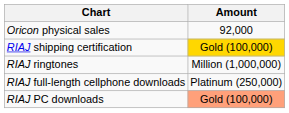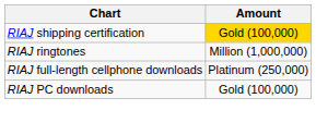 <table class="wikitable">
 <tr>
 <th>Chart</th>
 <th>Amount</th>
-</tr>
-<tr>
-<td><em>Oricon</em> physical sales</td>
-<td align="center">92,000</td>
 </tr>
 <tr>
 <td><em><a href='#'>RIAJ</a></em> shipping certification</td>
 <td align="center" style="background: gold;">Gold (100,000)</td>
 </tr>
 <tr>
 <td><em>RIAJ</em> ringtones</td>
 <td align="center">Million (1,000,000)</td>
 </tr>
 <tr>
 <td><em>RIAJ</em> full-length cellphone downloads</td>
 <td align="center">Platinum (250,000)</td>
 </tr>
 <tr>
 <td><em>RIAJ</em> PC downloads</td>
-<td align="center" style="background: lightsalmon;">Gold (100,000)</td>
+<td align="center">Gold (100,000)</td>
 </tr>
 </table>
